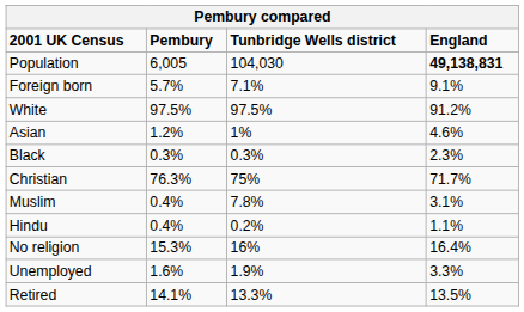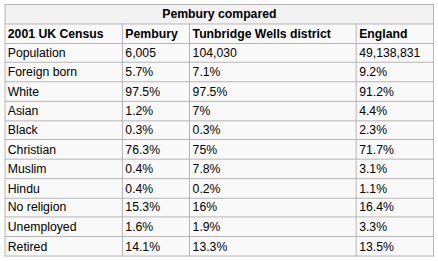 <table class="wikitable" id="toc" style="float: centre; margin-left: 2em; width: 40%; font-size: 90%;" cellspacing="3">
 <tr>
 <th colspan="4"><strong>Pembury compared</strong></th>
 </tr>
 <tr>
 <td><strong>2001 UK Census</strong></td>
 <td><strong>Pembury</strong></td>
 <td><strong>Tunbridge Wells district</strong></td>
 <td><strong>England</strong></td>
 </tr>
 <tr>
 <td>Population</td>
 <td>6,005</td>
 <td>104,030</td>
-<td><strong>49,138,831</strong></td>
+<td>49,138,831</td>
 </tr>
 <tr>
 <td>Foreign born</td>
 <td>5.7%</td>
 <td>7.1%</td>
-<td>9.1%</td>
+<td>9.2%</td>
 </tr>
 <tr>
 <td>White</td>
 <td>97.5%</td>
 <td>97.5%</td>
 <td>91.2%</td>
 </tr>
 <tr>
 <td>Asian</td>
 <td>1.2%</td>
-<td>1%</td>
-<td>4.6%</td>
+<td>7%</td>
+<td>4.4%</td>
 </tr>
 <tr>
 <td>Black</td>
 <td>0.3%</td>
 <td>0.3%</td>
 <td>2.3%</td>
 </tr>
 <tr>
 <td>Christian</td>
 <td>76.3%</td>
 <td>75%</td>
 <td>71.7%</td>
 </tr>
 <tr>
 <td>Muslim</td>
 <td>0.4%</td>
 <td>7.8%</td>
 <td>3.1%</td>
 </tr>
 <tr>
 <td>Hindu</td>
 <td>0.4%</td>
 <td>0.2%</td>
 <td>1.1%</td>
 </tr>
 <tr>
 <td>No religion</td>
 <td>15.3%</td>
 <td>16%</td>
 <td>16.4%</td>
 </tr>
 <tr>
 <td>Unemployed</td>
 <td>1.6%</td>
 <td>1.9%</td>
 <td>3.3%</td>
 </tr>
 <tr>
 <td>Retired</td>
 <td>14.1%</td>
 <td>13.3%</td>
 <td>13.5%</td>
 </tr>
 </table>
